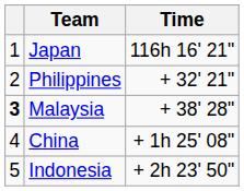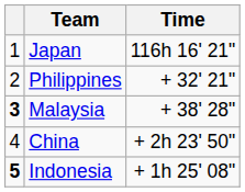 <table class=wikitable>
 <tr>
 <th></th>
 <th>Team</th>
 <th>Time</th>
 </tr>
 <tr>
 <td>1</td>
 <td><a href='#'>Japan</a></td>
 <td align=right>116h 16' 21"</td>
 </tr>
 <tr>
 <td>2</td>
 <td><a href='#'>Philippines</a></td>
 <td align=right>+ 32' 21"</td>
 </tr>
 <tr>
 <td><strong>3</strong></td>
 <td><a href='#'>Malaysia</a></td>
 <td align=right>+ 38' 28"</td>
 </tr>
 <tr>
 <td>4</td>
 <td><a href='#'>China</a></td>
+<td align=right>+ 2h 23' 50"</td>
+</tr>
+<tr>
+<td><strong>5</strong></td>
+<td><a href='#'>Indonesia</a></td>
 <td align=right>+ 1h 25' 08"</td>
 </tr>
-<tr>
-<td>5</td>
-<td><a href='#'>Indonesia</a></td>
-<td align=right>+ 2h 23' 50"</td>
-</tr>
 </table>
